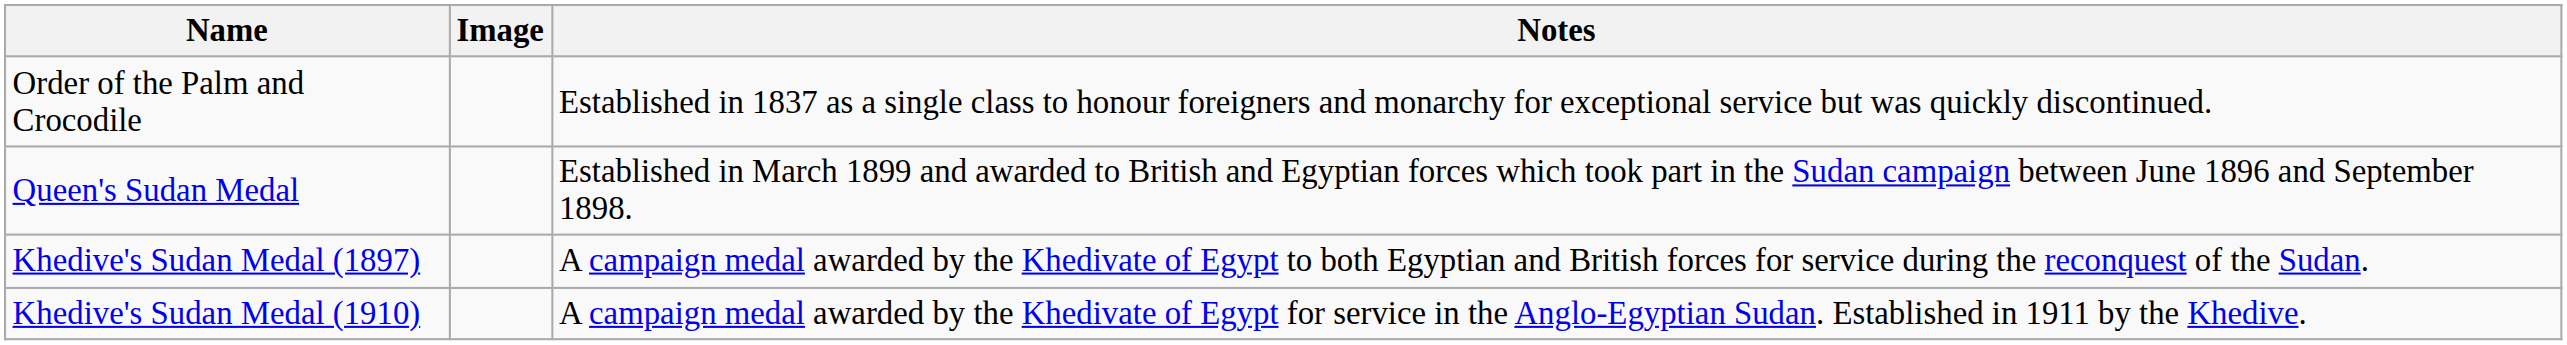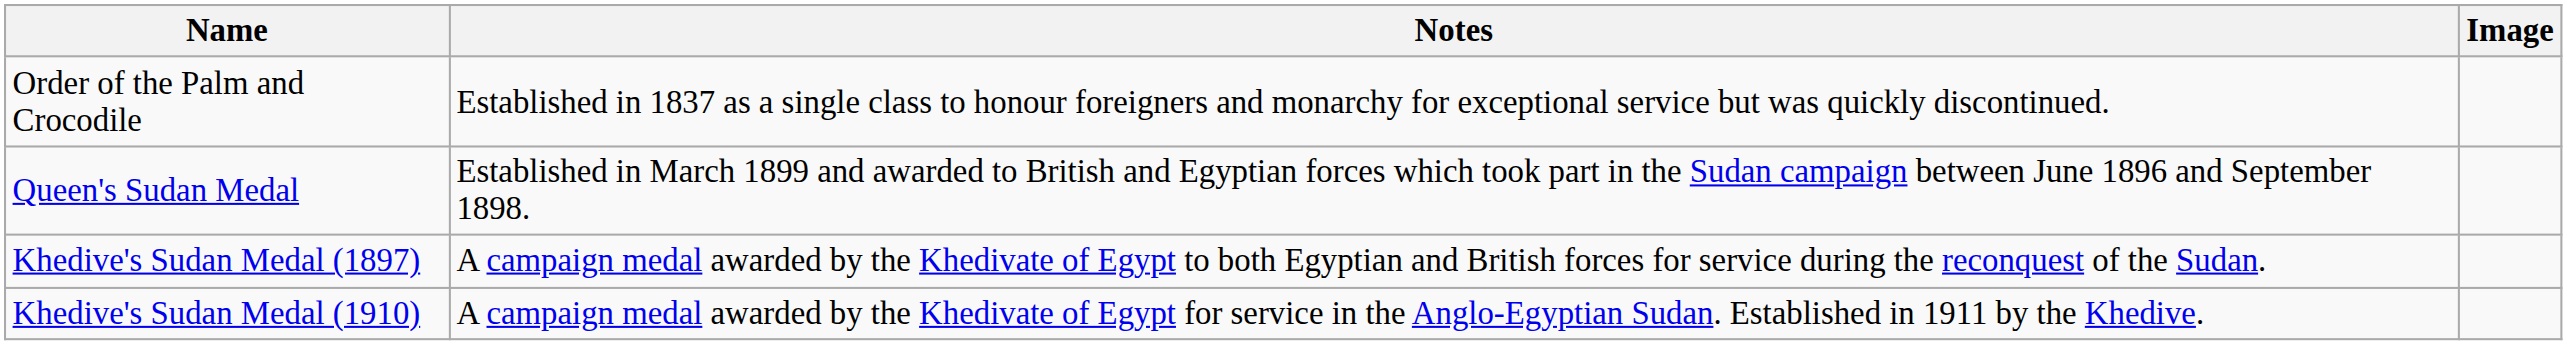 <table class="wikitable sortable">
 <tr>
 <th>Name</th>
+<th>Notes</th>
 <th>Image</th>
-<th>Notes</th>
 </tr>
 <tr>
 <td>Order of the Palm and Crocodile</td>
+<td>Established in 1837 as a single class to honour foreigners and monarchy for exceptional service but was quickly discontinued.</td>
 <td></td>
-<td>Established in 1837 as a single class to honour foreigners and monarchy for exceptional service but was quickly discontinued.</td>
 </tr>
 <tr>
 <td><a href='#'>Queen's Sudan Medal</a></td>
+<td>Established in March 1899 and awarded to British and Egyptian forces which took part in the <a href='#'>Sudan campaign</a> between June 1896 and September 1898.</td>
 <td></td>
-<td>Established in March 1899 and awarded to British and Egyptian forces which took part in the <a href='#'>Sudan campaign</a> between June 1896 and September 1898.</td>
 </tr>
 <tr>
 <td><a href='#'>Khedive's Sudan Medal (1897)</a></td>
+<td>A <a href='#'>campaign medal</a> awarded by the <a href='#'>Khedivate of Egypt</a> to both Egyptian and British forces for service during the <a href='#'>reconquest</a> of the <a href='#'>Sudan</a>.</td>
 <td></td>
-<td>A <a href='#'>campaign medal</a> awarded by the <a href='#'>Khedivate of Egypt</a> to both Egyptian and British forces for service during the <a href='#'>reconquest</a> of the <a href='#'>Sudan</a>.</td>
 </tr>
 <tr>
 <td><a href='#'>Khedive's Sudan Medal (1910)</a></td>
+<td>A <a href='#'>campaign medal</a> awarded by the <a href='#'>Khedivate of Egypt</a> for service in the <a href='#'>Anglo-Egyptian Sudan</a>. Established in 1911 by the <a href='#'>Khedive</a>.</td>
 <td></td>
-<td>A <a href='#'>campaign medal</a> awarded by the <a href='#'>Khedivate of Egypt</a> for service in the <a href='#'>Anglo-Egyptian Sudan</a>. Established in 1911 by the <a href='#'>Khedive</a>.</td>
 </tr>
 </table>
